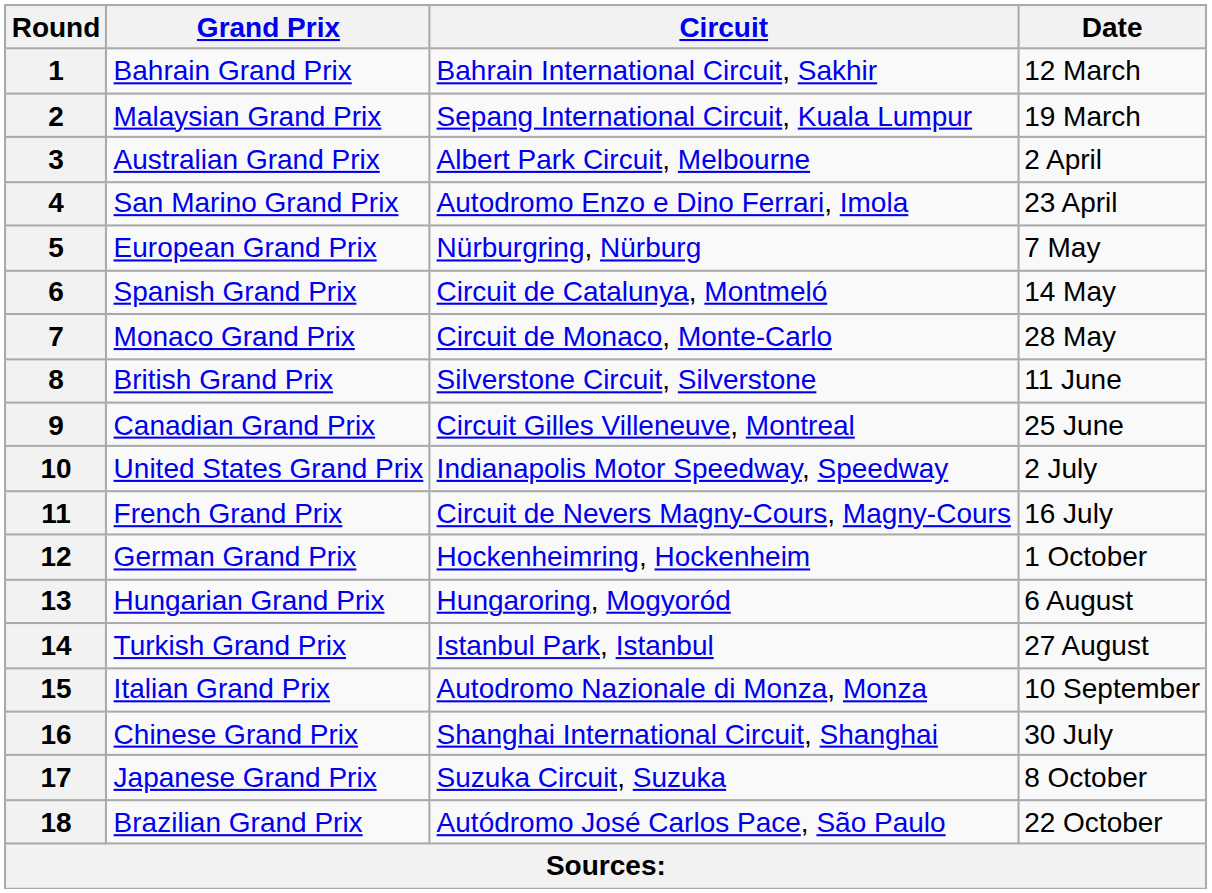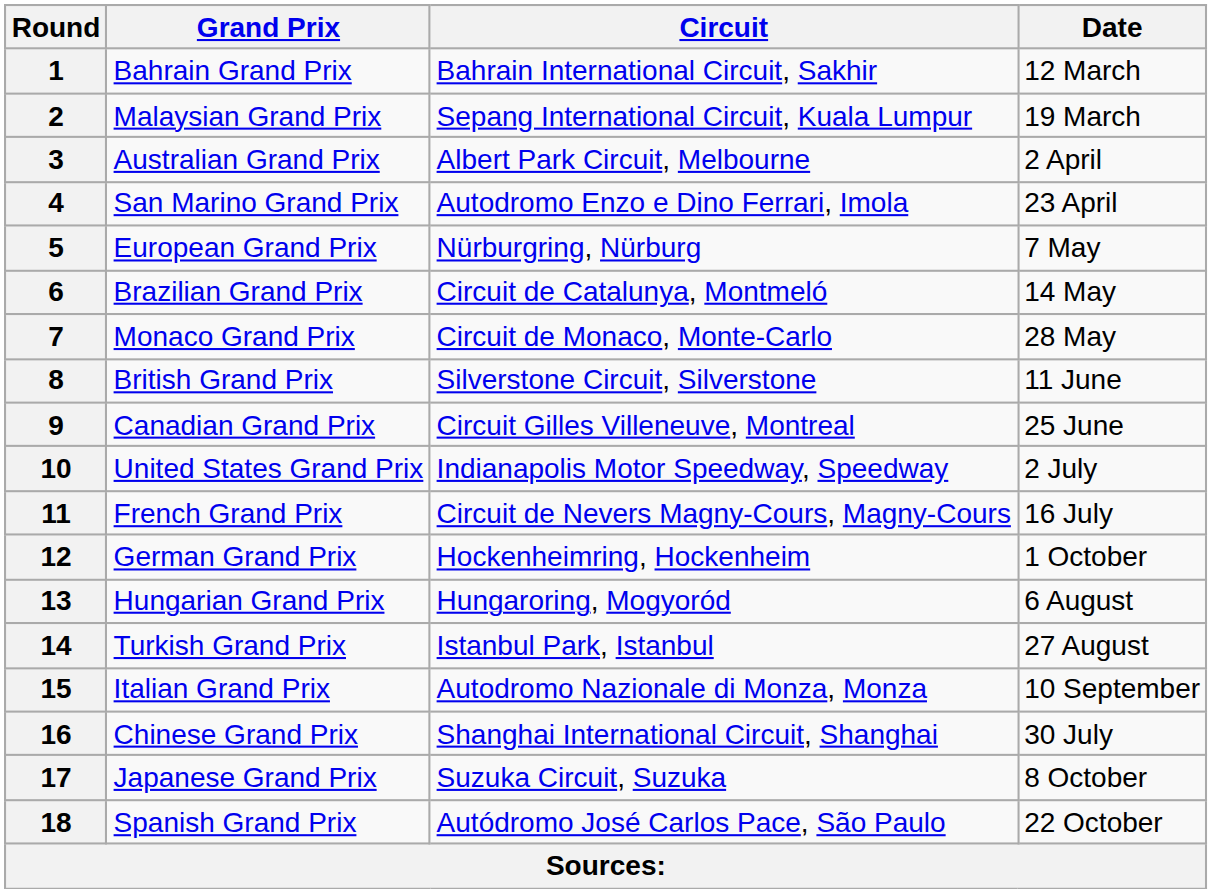 <table class="wikitable" style="font-size: 85%">
 <tr>
 <th rowspan>Round</th>
 <th rowspan><a href='#'>Grand Prix</a></th>
 <th rowspan><a href='#'>Circuit</a></th>
 <th rowspan>Date</th>
 </tr>
 <tr>
 <th>1</th>
 <td><a href='#'>Bahrain Grand Prix</a></td>
 <td> <a href='#'>Bahrain International Circuit</a>, <a href='#'>Sakhir</a></td>
 <td>12 March</td>
 </tr>
 <tr>
 <th>2</th>
 <td><a href='#'>Malaysian Grand Prix</a></td>
 <td> <a href='#'>Sepang International Circuit</a>, <a href='#'>Kuala Lumpur</a></td>
 <td>19 March</td>
 </tr>
 <tr>
 <th>3</th>
 <td><a href='#'>Australian Grand Prix</a></td>
 <td> <a href='#'>Albert Park Circuit</a>, <a href='#'>Melbourne</a></td>
 <td>2 April</td>
 </tr>
 <tr>
 <th>4</th>
 <td><a href='#'>San Marino Grand Prix</a></td>
 <td> <a href='#'>Autodromo Enzo e Dino Ferrari</a>, <a href='#'>Imola</a></td>
 <td>23 April</td>
 </tr>
 <tr>
 <th>5</th>
 <td><a href='#'>European Grand Prix</a></td>
 <td> <a href='#'>Nürburgring</a>, <a href='#'>Nürburg</a></td>
 <td>7 May</td>
 </tr>
 <tr>
 <th>6</th>
-<td><a href='#'>Spanish Grand Prix</a></td>
+<td><a href='#'>Brazilian Grand Prix</a></td>
 <td> <a href='#'>Circuit de Catalunya</a>, <a href='#'>Montmeló</a></td>
 <td>14 May</td>
 </tr>
 <tr>
 <th>7</th>
 <td><a href='#'>Monaco Grand Prix</a></td>
 <td> <a href='#'>Circuit de Monaco</a>, <a href='#'>Monte-Carlo</a></td>
 <td>28 May</td>
 </tr>
 <tr>
 <th>8</th>
 <td><a href='#'>British Grand Prix</a></td>
 <td> <a href='#'>Silverstone Circuit</a>, <a href='#'>Silverstone</a></td>
 <td>11 June</td>
 </tr>
 <tr>
 <th>9</th>
 <td><a href='#'>Canadian Grand Prix</a></td>
 <td> <a href='#'>Circuit Gilles Villeneuve</a>, <a href='#'>Montreal</a></td>
 <td>25 June</td>
 </tr>
 <tr>
 <th>10</th>
 <td><a href='#'>United States Grand Prix</a></td>
 <td> <a href='#'>Indianapolis Motor Speedway</a>, <a href='#'>Speedway</a></td>
 <td>2 July</td>
 </tr>
 <tr>
 <th>11</th>
 <td><a href='#'>French Grand Prix</a></td>
 <td> <a href='#'>Circuit de Nevers Magny-Cours</a>, <a href='#'>Magny-Cours</a></td>
 <td>16 July</td>
 </tr>
 <tr>
 <th>12</th>
 <td><a href='#'>German Grand Prix</a></td>
 <td> <a href='#'>Hockenheimring</a>, <a href='#'>Hockenheim</a></td>
 <td>1 October</td>
 </tr>
 <tr>
 <th>13</th>
 <td><a href='#'>Hungarian Grand Prix</a></td>
 <td> <a href='#'>Hungaroring</a>, <a href='#'>Mogyoród</a></td>
 <td>6 August</td>
 </tr>
 <tr>
 <th>14</th>
 <td><a href='#'>Turkish Grand Prix</a></td>
 <td> <a href='#'>Istanbul Park</a>, <a href='#'>Istanbul</a></td>
 <td>27 August</td>
 </tr>
 <tr>
 <th>15</th>
 <td><a href='#'>Italian Grand Prix</a></td>
 <td> <a href='#'>Autodromo Nazionale di Monza</a>, <a href='#'>Monza</a></td>
 <td>10 September</td>
 </tr>
 <tr>
 <th>16</th>
 <td><a href='#'>Chinese Grand Prix</a></td>
 <td> <a href='#'>Shanghai International Circuit</a>, <a href='#'>Shanghai</a></td>
 <td>30 July</td>
 </tr>
 <tr>
 <th>17</th>
 <td><a href='#'>Japanese Grand Prix</a></td>
 <td> <a href='#'>Suzuka Circuit</a>, <a href='#'>Suzuka</a></td>
 <td>8 October</td>
 </tr>
 <tr>
 <th>18</th>
-<td><a href='#'>Brazilian Grand Prix</a></td>
+<td><a href='#'>Spanish Grand Prix</a></td>
 <td> <a href='#'>Autódromo José Carlos Pace</a>, <a href='#'>São Paulo</a></td>
 <td>22 October</td>
 </tr>
 <tr>
 <th colspan="4">Sources:</th>
 </tr>
 </table>
